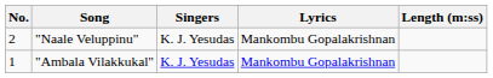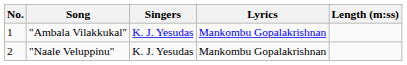 <table class="wikitable" style="font-size:95%;">
 <tr>
 <th>No.</th>
 <th>Song</th>
 <th>Singers</th>
 <th>Lyrics</th>
 <th>Length (m:ss)</th>
 </tr>
 <tr>
+<td>1</td>
+<td>"Ambala Vilakkukal"</td>
+<td><a href='#'>K. J. Yesudas</a></td>
+<td><a href='#'>Mankombu Gopalakrishnan</a></td>
+<td></td>
+</tr>
+<tr>
 <td>2</td>
 <td>"Naale Veluppinu"</td>
 <td>K. J. Yesudas</td>
 <td>Mankombu Gopalakrishnan</td>
 <td></td>
 </tr>
-<tr>
-<td>1</td>
-<td>"Ambala Vilakkukal"</td>
-<td><a href='#'>K. J. Yesudas</a></td>
-<td><a href='#'>Mankombu Gopalakrishnan</a></td>
-<td></td>
-</tr>
 </table>
